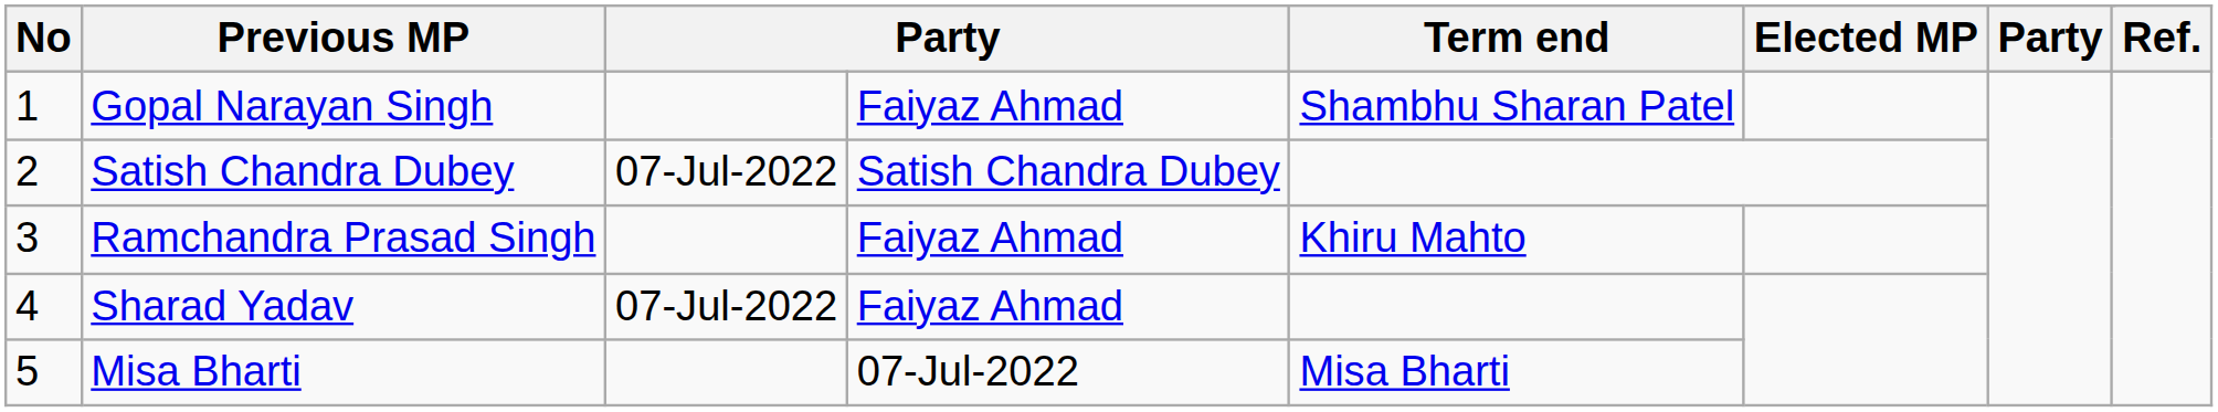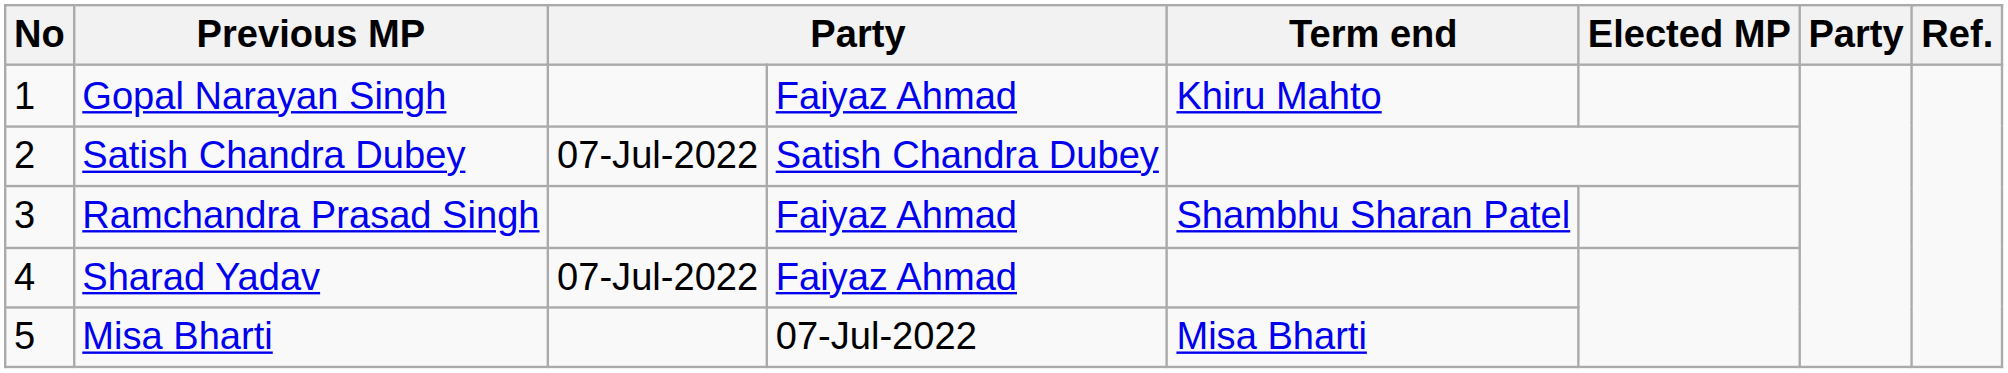 <table class="wikitable sortable">
 <tr>
 <th>No</th>
 <th>Previous MP</th>
 <th colspan="2">Party</th>
 <th>Term end</th>
 <th>Elected MP</th>
 <th colspan="2">Party</th>
 <th>Ref.</th>
 </tr>
 <tr>
 <td>1</td>
 <td><a href='#'>Gopal Narayan Singh</a></td>
 <td></td>
 <td><a href='#'>Faiyaz Ahmad</a></td>
-<td><a href='#'>Shambhu Sharan Patel</a></td>
+<td><a href='#'>Khiru Mahto</a></td>
 <td></td>
 <td rowspan="5"></td>
 </tr>
 <tr>
 <td>2</td>
 <td><a href='#'>Satish Chandra Dubey</a></td>
 <td>07-Jul-2022</td>
 <td><a href='#'>Satish Chandra Dubey</a></td>
 </tr>
 <tr>
 <td>3</td>
 <td><a href='#'>Ramchandra Prasad Singh</a></td>
 <td></td>
 <td><a href='#'>Faiyaz Ahmad</a></td>
-<td><a href='#'>Khiru Mahto</a></td>
+<td><a href='#'>Shambhu Sharan Patel</a></td>
 <td></td>
 </tr>
 <tr>
 <td>4</td>
 <td><a href='#'>Sharad Yadav</a></td>
 <td>07-Jul-2022</td>
 <td><a href='#'>Faiyaz Ahmad</a></td>
 <td></td>
 </tr>
 <tr>
 <td>5</td>
 <td><a href='#'>Misa Bharti</a></td>
 <td></td>
 <td>07-Jul-2022</td>
 <td><a href='#'>Misa Bharti</a></td>
 </tr>
 </table>
